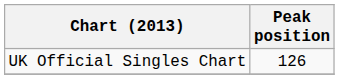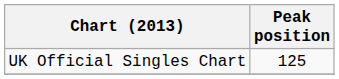 <table class="wikitable">
 <tr>
 <th>Chart (2013)</th>
 <th>Peak<br>position</th>
 </tr>
 <tr>
 <td>UK Official Singles Chart</td>
-<td align="center">126</td>
+<td align="center">125</td>
 </tr>
 <tr>
 </tr>
 </table>
